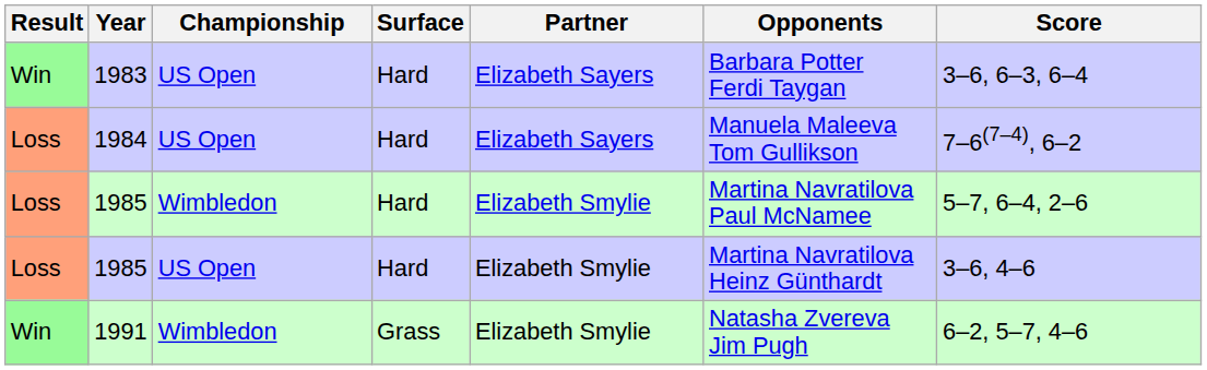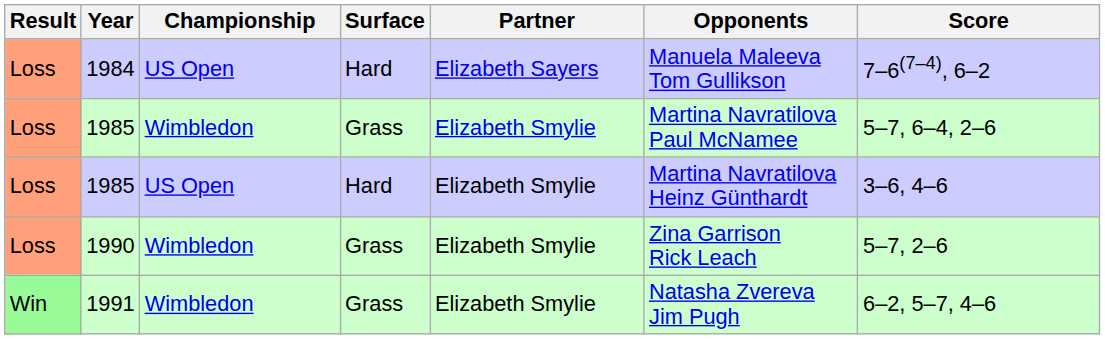 <table class="sortable wikitable">
 <tr>
 <th style="width:40px">Result</th>
 <th style="width:30px">Year</th>
 <th style="width:140px">Championship</th>
 <th style="width:50px">Surface</th>
 <th style="width:150px">Partner</th>
 <th style="width:150px">Opponents</th>
 <th style="width:170px" class="unsortable">Score</th>
-</tr>
-<tr style="background:#ccccff;">
-<td style="background:#98fb98;">Win</td>
-<td>1983</td>
-<td><a href='#'>US Open</a></td>
-<td>Hard</td>
-<td> <a href='#'>Elizabeth Sayers</a></td>
-<td> <a href='#'>Barbara Potter</a> <br>  <a href='#'>Ferdi Taygan</a></td>
-<td>3–6, 6–3, 6–4</td>
 </tr>
 <tr style="background:#ccccff;">
 <td style="background:#ffa07a;">Loss</td>
 <td>1984</td>
 <td><a href='#'>US Open</a></td>
 <td>Hard</td>
 <td> <a href='#'>Elizabeth Sayers</a></td>
 <td> <a href='#'>Manuela Maleeva</a> <br>  <a href='#'>Tom Gullikson</a></td>
 <td>7–6<sup>(7–4)</sup>, 6–2</td>
 </tr>
 <tr style="background:#ccffcc;">
 <td style="background:#ffa07a;">Loss</td>
 <td>1985</td>
 <td><a href='#'>Wimbledon</a></td>
-<td>Hard</td>
+<td>Grass</td>
 <td> <a href='#'>Elizabeth Smylie</a></td>
 <td> <a href='#'>Martina Navratilova</a> <br>  <a href='#'>Paul McNamee</a></td>
 <td>5–7, 6–4, 2–6</td>
 </tr>
 <tr style="background:#ccccff;">
 <td style="background:#ffa07a;">Loss</td>
 <td>1985</td>
 <td><a href='#'>US Open</a></td>
 <td>Hard</td>
 <td> Elizabeth Smylie</td>
 <td> <a href='#'>Martina Navratilova</a> <br>  <a href='#'>Heinz Günthardt</a></td>
 <td>3–6, 4–6</td>
 </tr>
 <tr style="background:#ccffcc;">
+<td style="background:#ffa07a;">Loss</td>
+<td>1990</td>
+<td><a href='#'>Wimbledon</a></td>
+<td>Grass</td>
+<td> Elizabeth Smylie</td>
+<td> <a href='#'>Zina Garrison</a> <br>  <a href='#'>Rick Leach</a></td>
+<td>5–7, 2–6</td>
+</tr>
+<tr style="background:#ccffcc;">
 <td style="background:#98fb98;">Win</td>
 <td>1991</td>
 <td><a href='#'>Wimbledon</a></td>
 <td>Grass</td>
 <td> Elizabeth Smylie</td>
 <td> <a href='#'>Natasha Zvereva</a> <br>  <a href='#'>Jim Pugh</a></td>
 <td>6–2, 5–7, 4–6</td>
 </tr>
 </table>
